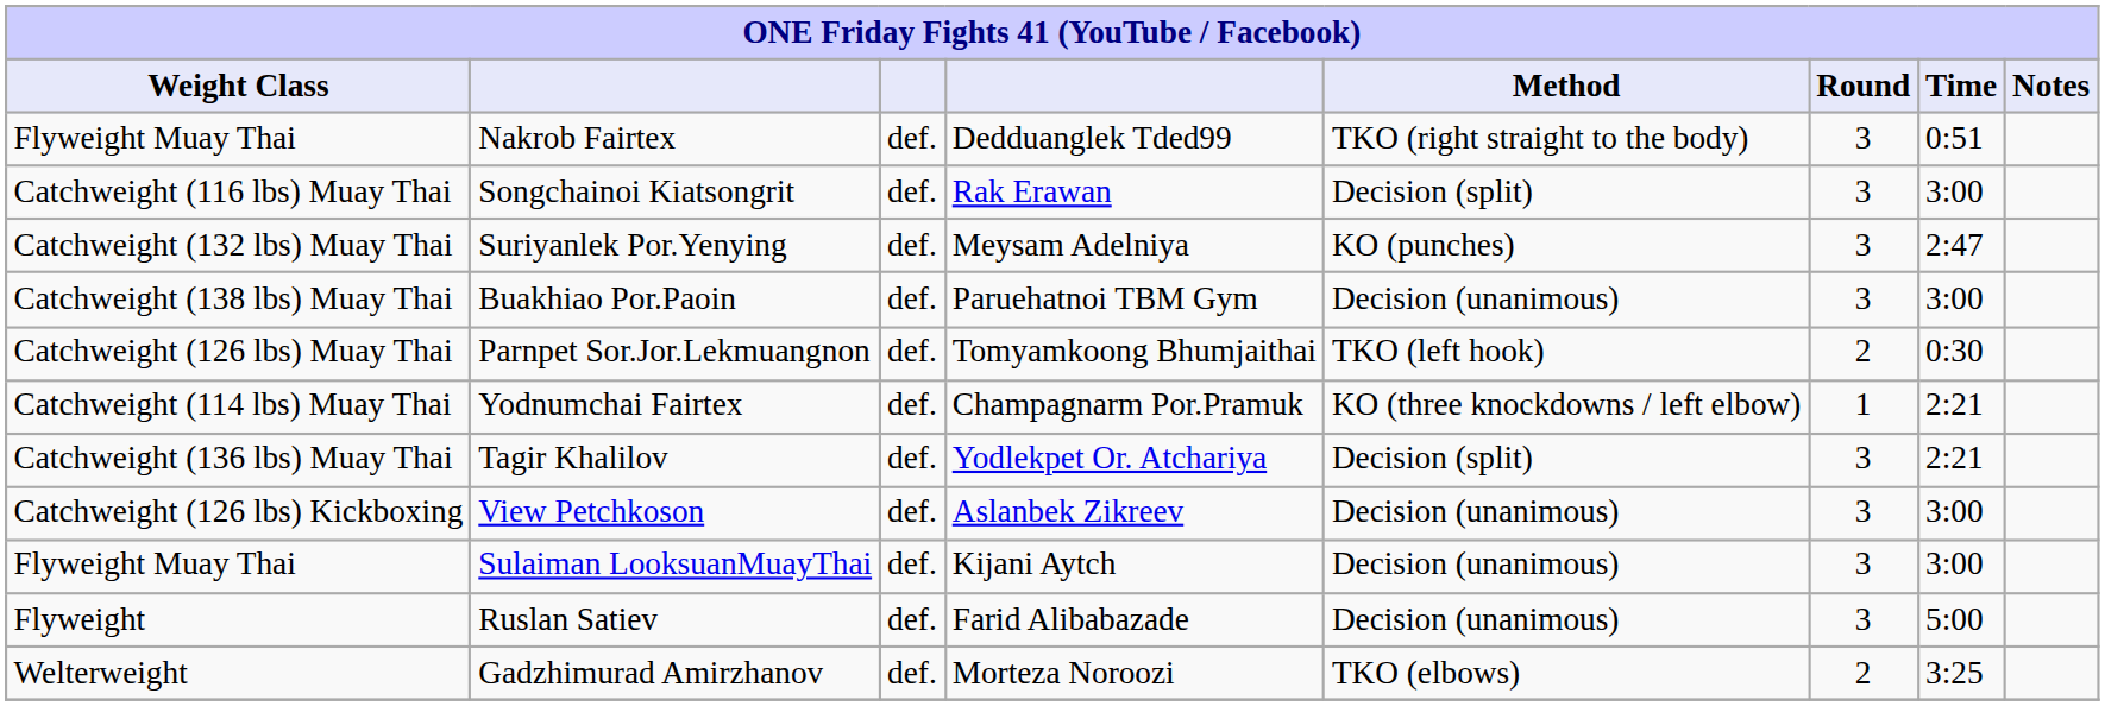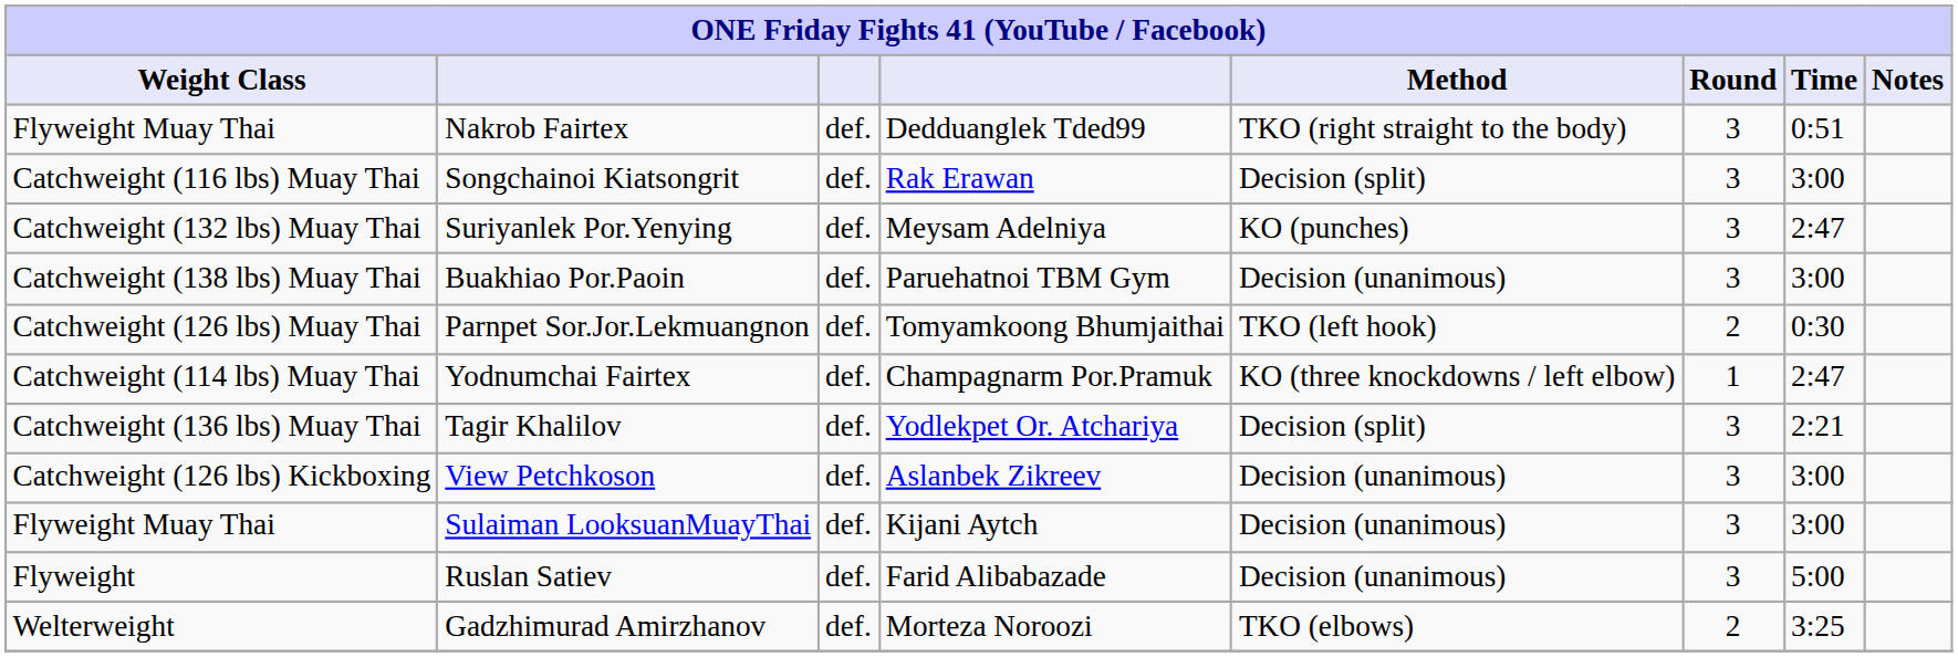 <table class="wikitable" style="font-size: 80%;">
 <tr>
 <th colspan="8" style="background-color: #ccf; color: #000080; text-align: center;"><strong>ONE Friday Fights 41 (YouTube / Facebook)</strong></th>
 </tr>
 <tr>
 <th colspan="1" style="background-color: #E6E8FA; color: #000000; text-align: center;">Weight Class</th>
 <th colspan="1" style="background-color: #E6E8FA; color: #000000; text-align: center;"></th>
 <th colspan="1" style="background-color: #E6E8FA; color: #000000; text-align: center;"></th>
 <th colspan="1" style="background-color: #E6E8FA; color: #000000; text-align: center;"></th>
 <th colspan="1" style="background-color: #E6E8FA; color: #000000; text-align: center;">Method</th>
 <th colspan="1" style="background-color: #E6E8FA; color: #000000; text-align: center;">Round</th>
 <th colspan="1" style="background-color: #E6E8FA; color: #000000; text-align: center;">Time</th>
 <th colspan="1" style="background-color: #E6E8FA; color: #000000; text-align: center;">Notes</th>
 </tr>
 <tr>
 <td>Flyweight Muay Thai</td>
 <td> Nakrob Fairtex</td>
 <td>def.</td>
 <td> Dedduanglek Tded99</td>
 <td>TKO (right straight to the body)</td>
 <td align=center>3</td>
 <td>0:51</td>
 <td></td>
 </tr>
 <tr>
 <td>Catchweight (116 lbs) Muay Thai</td>
 <td> Songchainoi Kiatsongrit</td>
 <td>def.</td>
 <td> <a href='#'>Rak Erawan</a></td>
 <td>Decision (split)</td>
 <td align=center>3</td>
 <td>3:00</td>
 <td></td>
 </tr>
 <tr>
 <td>Catchweight (132 lbs) Muay Thai</td>
 <td> Suriyanlek Por.Yenying</td>
 <td>def.</td>
 <td> Meysam Adelniya</td>
 <td>KO (punches)</td>
 <td align=center>3</td>
 <td>2:47</td>
 <td></td>
 </tr>
 <tr>
 <td>Catchweight (138 lbs) Muay Thai</td>
 <td> Buakhiao Por.Paoin</td>
 <td>def.</td>
 <td> Paruehatnoi TBM Gym</td>
 <td>Decision (unanimous)</td>
 <td align=center>3</td>
 <td>3:00</td>
 <td></td>
 </tr>
 <tr>
 <td>Catchweight (126 lbs) Muay Thai</td>
 <td> Parnpet Sor.Jor.Lekmuangnon</td>
 <td>def.</td>
 <td> Tomyamkoong Bhumjaithai</td>
 <td>TKO (left hook)</td>
 <td align=center>2</td>
 <td>0:30</td>
 <td></td>
 </tr>
 <tr>
 <td>Catchweight (114 lbs) Muay Thai</td>
 <td> Yodnumchai Fairtex</td>
 <td>def.</td>
 <td> Champagnarm Por.Pramuk</td>
 <td>KO (three knockdowns / left elbow)</td>
 <td align=center>1</td>
-<td>2:21</td>
+<td>2:47</td>
 <td></td>
 </tr>
 <tr>
 <td>Catchweight (136 lbs) Muay Thai</td>
 <td> Tagir Khalilov</td>
 <td>def.</td>
 <td> <a href='#'>Yodlekpet Or. Atchariya</a></td>
 <td>Decision (split)</td>
 <td align=center>3</td>
 <td>2:21</td>
 <td></td>
 </tr>
 <tr>
 <td>Catchweight (126 lbs) Kickboxing</td>
 <td> <a href='#'>View Petchkoson</a></td>
 <td>def.</td>
 <td> <a href='#'>Aslanbek Zikreev</a></td>
 <td>Decision (unanimous)</td>
 <td align=center>3</td>
 <td>3:00</td>
 <td></td>
 </tr>
 <tr>
 <td>Flyweight Muay Thai</td>
 <td> <a href='#'>Sulaiman LooksuanMuayThai</a></td>
 <td>def.</td>
 <td> Kijani Aytch</td>
 <td>Decision (unanimous)</td>
 <td align=center>3</td>
 <td>3:00</td>
 <td></td>
 </tr>
 <tr>
 <td>Flyweight</td>
 <td> Ruslan Satiev</td>
 <td>def.</td>
 <td> Farid Alibabazade</td>
 <td>Decision (unanimous)</td>
 <td align=center>3</td>
 <td>5:00</td>
 <td></td>
 </tr>
 <tr>
 <td>Welterweight</td>
 <td> Gadzhimurad Amirzhanov</td>
 <td>def.</td>
 <td> Morteza Noroozi</td>
 <td>TKO (elbows)</td>
 <td align=center>2</td>
 <td>3:25</td>
 <td></td>
 </tr>
 <tr>
 </tr>
 </table>
